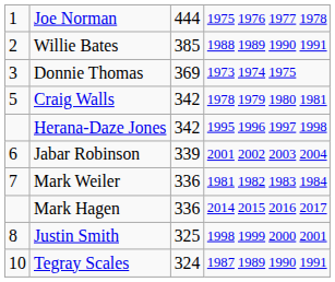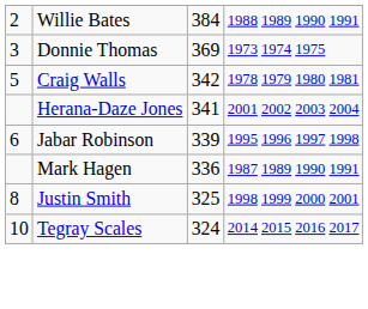 <table class="wikitable">
 <tr>
 </tr>
 <tr>
-<td>1</td>
-<td><a href='#'>Joe Norman</a></td>
-<td>444</td>
-<td style="font-size:80%;"><a href='#'>1975</a> <a href='#'>1976</a> <a href='#'>1977</a> <a href='#'>1978</a></td>
-</tr>
-<tr>
 <td>2</td>
 <td>Willie Bates</td>
-<td>385</td>
+<td>384</td>
 <td style="font-size:80%;"><a href='#'>1988</a> <a href='#'>1989</a> <a href='#'>1990</a> <a href='#'>1991</a></td>
 </tr>
 <tr>
 <td>3</td>
 <td>Donnie Thomas</td>
 <td>369</td>
 <td style="font-size:80%;"><a href='#'>1973</a> <a href='#'>1974</a> <a href='#'>1975</a></td>
 </tr>
 <tr>
 <td>5</td>
 <td><a href='#'>Craig Walls</a></td>
 <td>342</td>
 <td style="font-size:80%;"><a href='#'>1978</a> <a href='#'>1979</a> <a href='#'>1980</a> <a href='#'>1981</a></td>
 </tr>
 <tr>
 <td></td>
 <td><a href='#'>Herana-Daze Jones</a></td>
-<td>342</td>
-<td style="font-size:80%;"><a href='#'>1995</a> <a href='#'>1996</a> <a href='#'>1997</a> <a href='#'>1998</a></td>
+<td>341</td>
+<td style="font-size:80%;"><a href='#'>2001</a> <a href='#'>2002</a> <a href='#'>2003</a> <a href='#'>2004</a></td>
 </tr>
 <tr>
 <td>6</td>
 <td>Jabar Robinson</td>
 <td>339</td>
-<td style="font-size:80%;"><a href='#'>2001</a> <a href='#'>2002</a> <a href='#'>2003</a> <a href='#'>2004</a></td>
-</tr>
-<tr>
-<td>7</td>
-<td>Mark Weiler</td>
-<td>336</td>
-<td style="font-size:80%;"><a href='#'>1981</a> <a href='#'>1982</a> <a href='#'>1983</a> <a href='#'>1984</a></td>
+<td style="font-size:80%;"><a href='#'>1995</a> <a href='#'>1996</a> <a href='#'>1997</a> <a href='#'>1998</a></td>
 </tr>
 <tr>
 <td></td>
 <td>Mark Hagen</td>
 <td>336</td>
-<td style="font-size:80%;"><a href='#'>2014</a> <a href='#'>2015</a> <a href='#'>2016</a> <a href='#'>2017</a></td>
+<td style="font-size:80%;"><a href='#'>1987</a> <a href='#'>1989</a> <a href='#'>1990</a> <a href='#'>1991</a></td>
 </tr>
 <tr>
 <td>8</td>
 <td><a href='#'>Justin Smith</a></td>
 <td>325</td>
 <td style="font-size:80%;"><a href='#'>1998</a> <a href='#'>1999</a> <a href='#'>2000</a> <a href='#'>2001</a></td>
 </tr>
 <tr>
 <td>10</td>
 <td><a href='#'>Tegray Scales</a></td>
 <td>324</td>
-<td style="font-size:80%;"><a href='#'>1987</a> <a href='#'>1989</a> <a href='#'>1990</a> <a href='#'>1991</a></td>
+<td style="font-size:80%;"><a href='#'>2014</a> <a href='#'>2015</a> <a href='#'>2016</a> <a href='#'>2017</a></td>
 </tr>
 </table>
